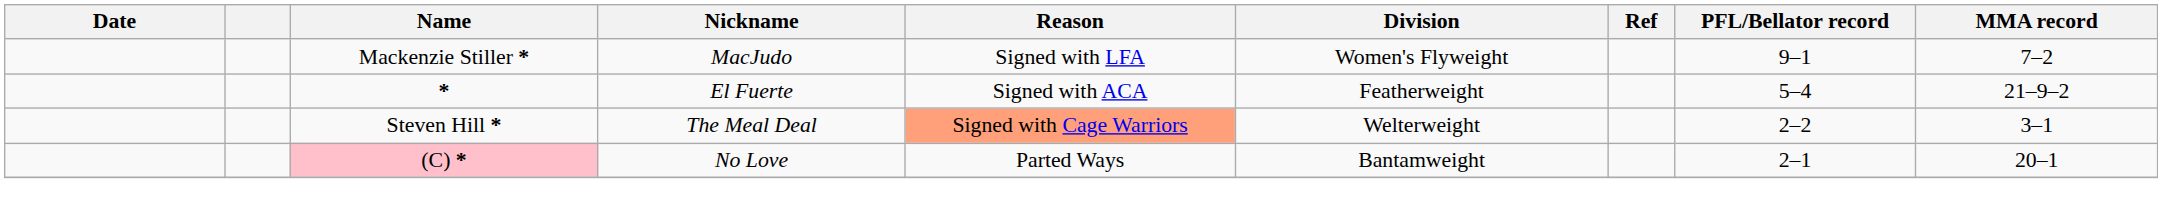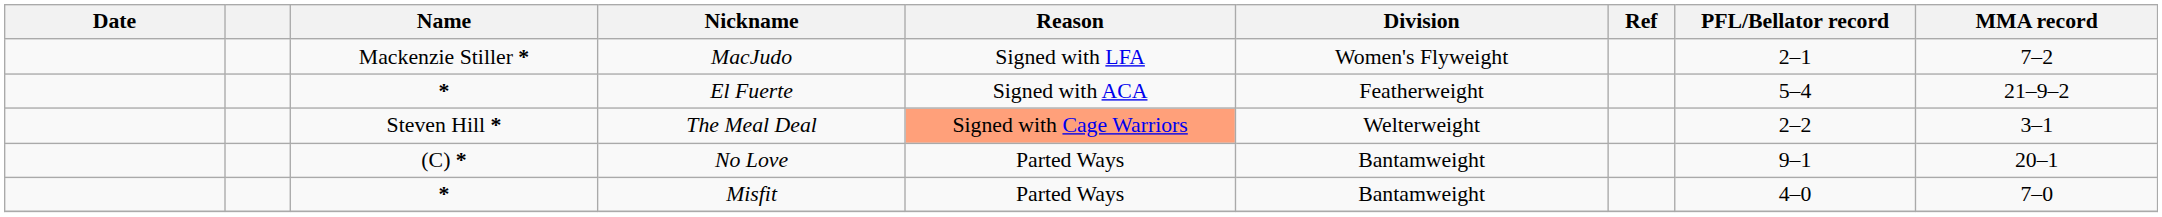 <table class="wikitable sortable" width="100%" style="text-align:center">
 <tr>
 <th width=10%>Date</th>
 <th width=3%></th>
 <th width=14%>Name</th>
 <th width=14%>Nickname</th>
 <th width=15%>Reason</th>
 <th width=17%>Division</th>
 <th width=3%>Ref</th>
 <th width=11%>PFL/Bellator record</th>
 <th width=11%>MMA record</th>
 </tr>
 <tr>
 <td></td>
 <td></td>
 <td>Mackenzie Stiller <strong>*</strong></td>
 <td><em>MacJudo</em></td>
 <td>Signed with <a href='#'>LFA</a></td>
 <td>Women's Flyweight</td>
 <td></td>
-<td>9–1</td>
+<td>2–1</td>
 <td>7–2</td>
 </tr>
 <tr>
 <td></td>
 <td></td>
 <td> <strong>*</strong></td>
 <td><em>El Fuerte</em></td>
 <td>Signed with <a href='#'>ACA</a></td>
 <td>Featherweight</td>
 <td></td>
 <td>5–4</td>
 <td>21–9–2</td>
 </tr>
 <tr>
 <td></td>
 <td></td>
 <td>Steven Hill <strong>*</strong></td>
 <td><em>The Meal Deal</em></td>
 <td style="background: lightsalmon;">Signed with <a href='#'>Cage Warriors</a></td>
 <td>Welterweight</td>
 <td></td>
 <td>2–2</td>
 <td>3–1</td>
 </tr>
 <tr>
 <td></td>
 <td></td>
-<td style="background: pink;"> (C) <strong>*</strong></td>
+<td> (C) <strong>*</strong></td>
 <td><em>No Love</em></td>
 <td>Parted Ways</td>
 <td>Bantamweight</td>
 <td></td>
-<td>2–1</td>
+<td>9–1</td>
 <td>20–1</td>
+</tr>
+<tr>
+<td></td>
+<td></td>
+<td> <strong>*</strong></td>
+<td><em>Misfit</em></td>
+<td>Parted Ways</td>
+<td>Bantamweight</td>
+<td></td>
+<td>4–0</td>
+<td>7–0</td>
 </tr>
 <tr>
 </tr>
 </table>
